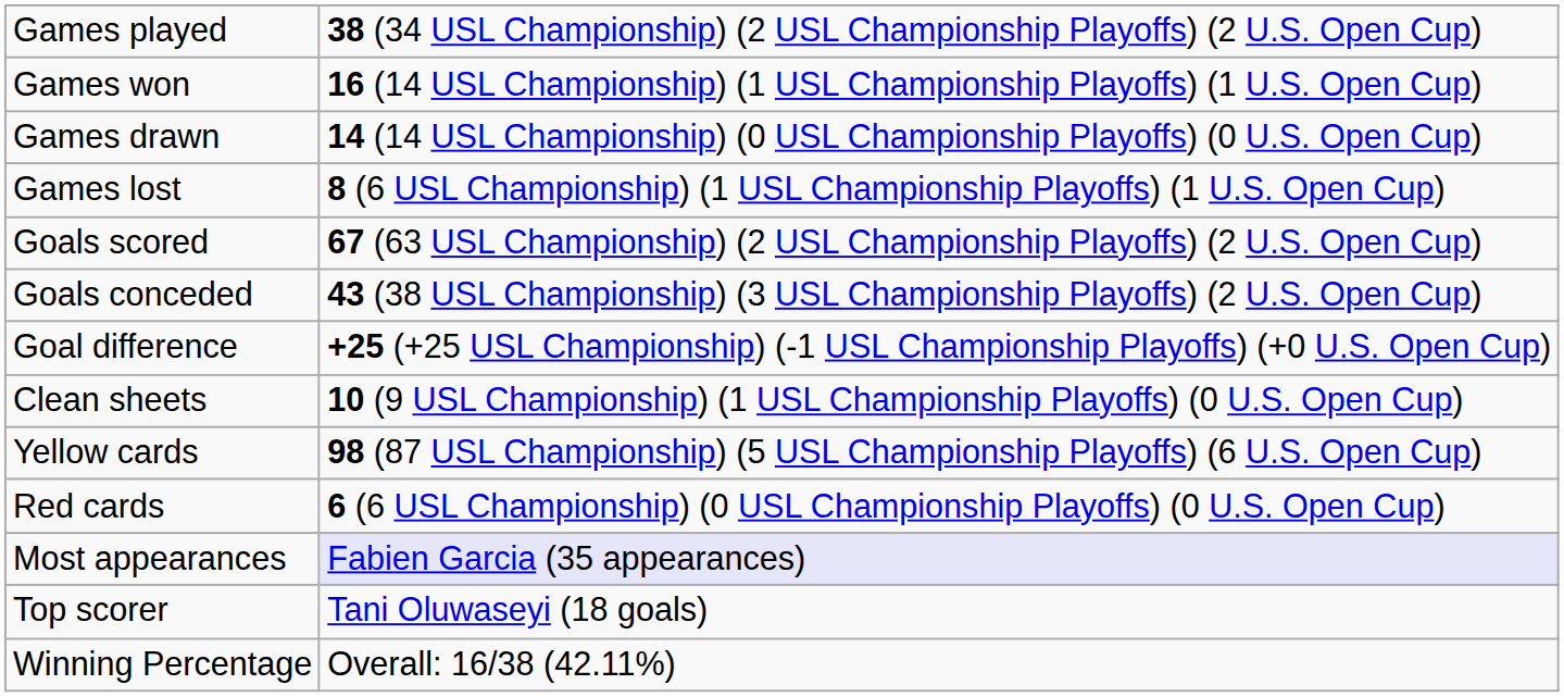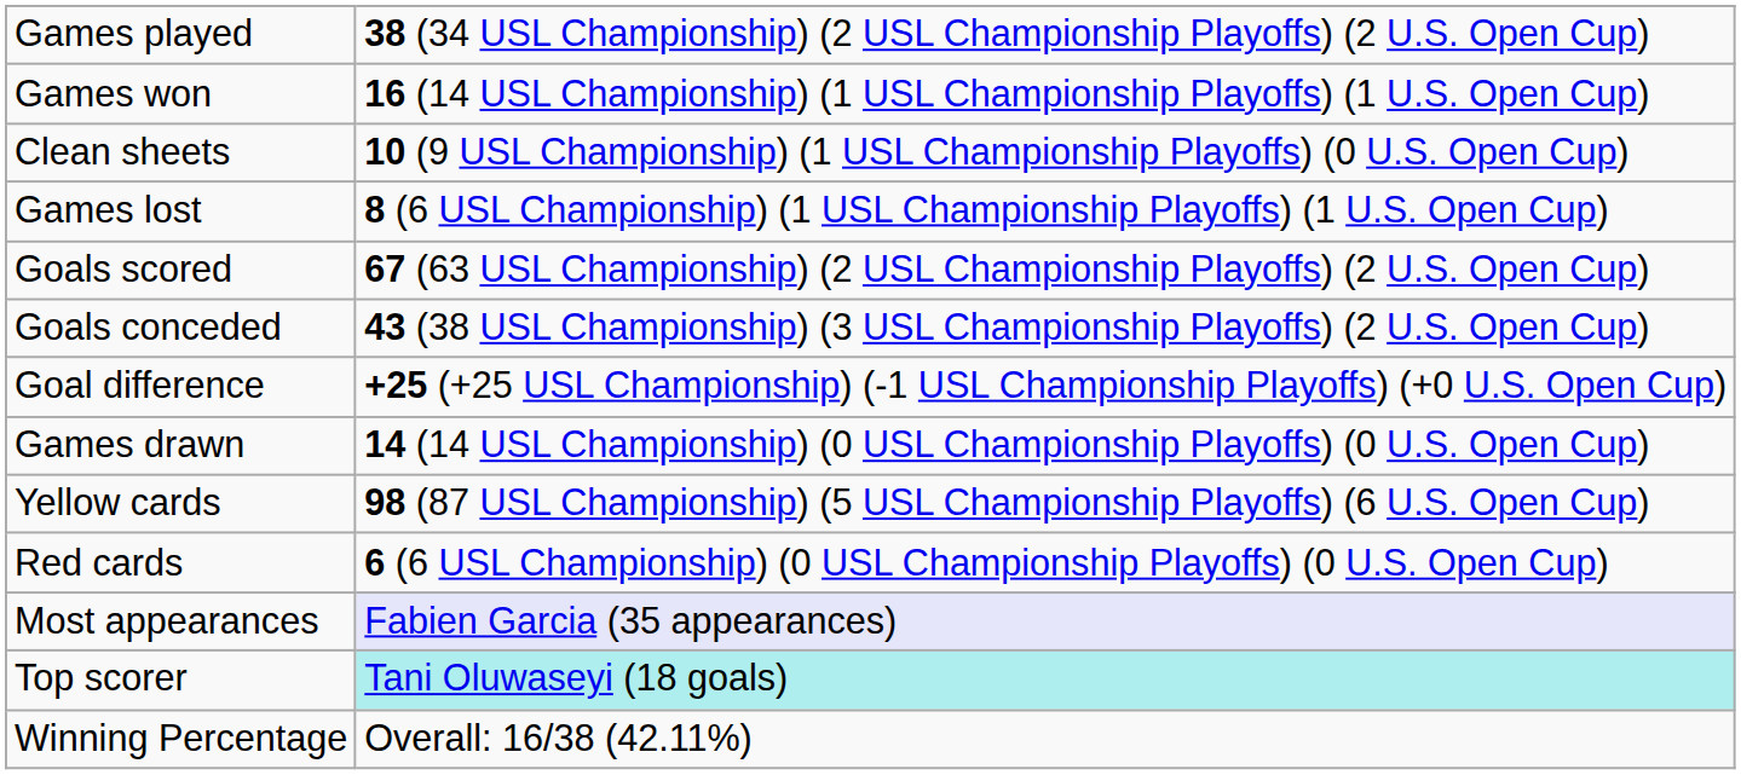 <table class="wikitable">
 <tr>
 <td>Games played</td>
 <td><strong>38</strong> (34 <a href='#'>USL Championship</a>) (2 <a href='#'>USL Championship Playoffs</a>) (2 <a href='#'>U.S. Open Cup</a>)</td>
 </tr>
 <tr>
 <td>Games won</td>
 <td><strong>16</strong> (14 <a href='#'>USL Championship</a>) (1 <a href='#'>USL Championship Playoffs</a>) (1 <a href='#'>U.S. Open Cup</a>)</td>
 </tr>
 <tr>
-<td>Games drawn</td>
-<td><strong>14</strong> (14 <a href='#'>USL Championship</a>) (0 <a href='#'>USL Championship Playoffs</a>) (0 <a href='#'>U.S. Open Cup</a>)</td>
+<td>Clean sheets</td>
+<td><strong>10</strong> (9 <a href='#'>USL Championship</a>) (1 <a href='#'>USL Championship Playoffs</a>) (0 <a href='#'>U.S. Open Cup</a>)</td>
 </tr>
 <tr>
 <td>Games lost</td>
 <td><strong>8</strong> (6 <a href='#'>USL Championship</a>) (1 <a href='#'>USL Championship Playoffs</a>) (1 <a href='#'>U.S. Open Cup</a>)</td>
 </tr>
 <tr>
 <td>Goals scored</td>
 <td><strong>67</strong> (63 <a href='#'>USL Championship</a>) (2 <a href='#'>USL Championship Playoffs</a>) (2 <a href='#'>U.S. Open Cup</a>)</td>
 </tr>
 <tr>
 <td>Goals conceded</td>
 <td><strong>43</strong> (38 <a href='#'>USL Championship</a>) (3 <a href='#'>USL Championship Playoffs</a>) (2 <a href='#'>U.S. Open Cup</a>)</td>
 </tr>
 <tr>
 <td>Goal difference</td>
 <td><strong>+25</strong> (+25 <a href='#'>USL Championship</a>) (-1 <a href='#'>USL Championship Playoffs</a>) (+0 <a href='#'>U.S. Open Cup</a>)</td>
 </tr>
 <tr>
-<td>Clean sheets</td>
-<td><strong>10</strong> (9 <a href='#'>USL Championship</a>) (1 <a href='#'>USL Championship Playoffs</a>) (0 <a href='#'>U.S. Open Cup</a>)</td>
+<td>Games drawn</td>
+<td><strong>14</strong> (14 <a href='#'>USL Championship</a>) (0 <a href='#'>USL Championship Playoffs</a>) (0 <a href='#'>U.S. Open Cup</a>)</td>
 </tr>
 <tr>
 <td>Yellow cards</td>
 <td><strong>98</strong> (87 <a href='#'>USL Championship</a>) (5 <a href='#'>USL Championship Playoffs</a>) (6 <a href='#'>U.S. Open Cup</a>)</td>
 </tr>
 <tr>
 <td>Red cards</td>
 <td><strong>6</strong> (6 <a href='#'>USL Championship</a>) (0 <a href='#'>USL Championship Playoffs</a>) (0 <a href='#'>U.S. Open Cup</a>)</td>
 </tr>
 <tr>
 <td>Most appearances</td>
 <td style="background: lavender;"> <a href='#'>Fabien Garcia</a> (35 appearances)</td>
 </tr>
 <tr>
 <td>Top scorer</td>
-<td> <a href='#'>Tani Oluwaseyi</a> (18 goals)</td>
+<td style="background: paleturquoise;"> <a href='#'>Tani Oluwaseyi</a> (18 goals)</td>
 </tr>
 <tr>
 <td>Winning Percentage</td>
 <td>Overall: 16/38 (42.11%)</td>
 </tr>
 </table>
